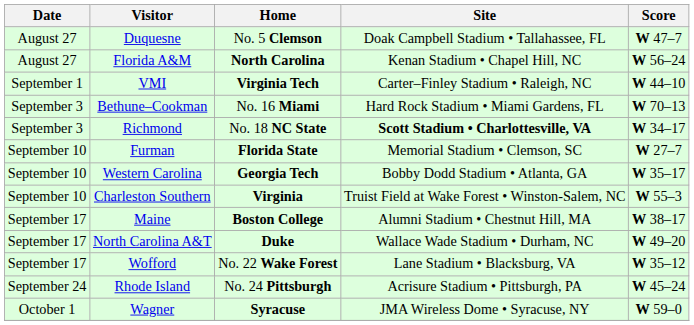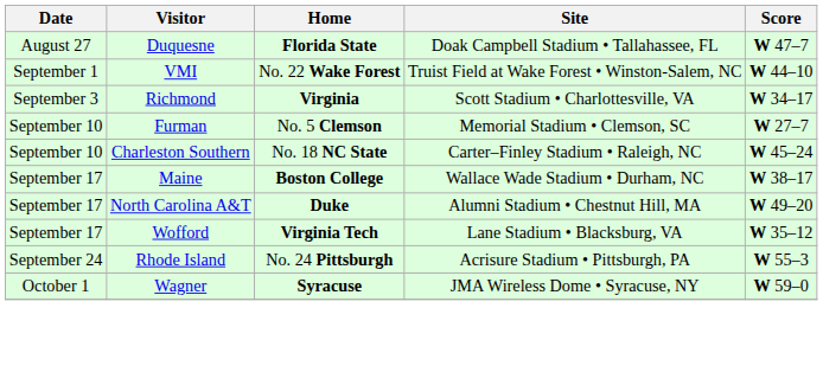 <table class="wikitable" style="text-align:center">
 <tr>
 <th>Date</th>
 <th>Visitor</th>
 <th>Home</th>
 <th>Site</th>
 <th>Score</th>
 </tr>
 <tr style="background:#DDFFDD;">
 <td>August 27</td>
 <td><a href='#'>Duquesne</a></td>
-<td>No. 5 <strong>Clemson</strong></td>
+<td><strong>Florida State</strong></td>
 <td>Doak Campbell Stadium • Tallahassee, FL</td>
 <td><strong>W</strong> 47–7</td>
 </tr>
 <tr style="background:#DDFFDD;">
-<td>August 27</td>
-<td><a href='#'>Florida A&M</a></td>
-<td><strong>North Carolina</strong></td>
-<td>Kenan Stadium • Chapel Hill, NC</td>
-<td><strong>W</strong> 56–24</td>
-</tr>
-<tr style="background:#DDFFDD;">
 <td>September 1</td>
 <td><a href='#'>VMI</a></td>
-<td><strong>Virginia Tech</strong></td>
-<td>Carter–Finley Stadium • Raleigh, NC</td>
+<td>No. 22 <strong>Wake Forest</strong></td>
+<td>Truist Field at Wake Forest • Winston-Salem, NC</td>
 <td><strong>W</strong> 44–10</td>
 </tr>
 <tr style="background:#DDFFDD;">
 <td>September 3</td>
-<td><a href='#'>Bethune–Cookman</a></td>
-<td>No. 16 <strong>Miami</strong></td>
-<td>Hard Rock Stadium • Miami Gardens, FL</td>
-<td><strong>W</strong> 70–13</td>
-</tr>
-<tr style="background:#DDFFDD;">
-<td>September 3</td>
 <td><a href='#'>Richmond</a></td>
-<td>No. 18 <strong>NC State</strong></td>
-<td><strong>Scott Stadium • Charlottesville, VA</strong></td>
+<td><strong>Virginia</strong></td>
+<td>Scott Stadium • Charlottesville, VA</td>
 <td><strong>W</strong> 34–17</td>
 </tr>
 <tr style="background:#DDFFDD;">
 <td>September 10</td>
 <td><a href='#'>Furman</a></td>
-<td><strong>Florida State</strong></td>
+<td>No. 5 <strong>Clemson</strong></td>
 <td>Memorial Stadium • Clemson, SC</td>
 <td><strong>W</strong> 27–7</td>
 </tr>
 <tr style="background:#DDFFDD;">
 <td>September 10</td>
-<td><a href='#'>Western Carolina</a></td>
-<td><strong>Georgia Tech</strong></td>
-<td>Bobby Dodd Stadium • Atlanta, GA</td>
-<td><strong>W</strong> 35–17</td>
-</tr>
-<tr style="background:#DDFFDD;">
-<td>September 10</td>
 <td><a href='#'>Charleston Southern</a></td>
-<td><strong>Virginia</strong></td>
-<td>Truist Field at Wake Forest • Winston-Salem, NC</td>
-<td><strong>W</strong> 55–3</td>
+<td>No. 18 <strong>NC State</strong></td>
+<td>Carter–Finley Stadium • Raleigh, NC</td>
+<td><strong>W</strong> 45–24</td>
 </tr>
 <tr style="background:#DDFFDD;">
 <td>September 17</td>
 <td><a href='#'>Maine</a></td>
 <td><strong>Boston College</strong></td>
-<td>Alumni Stadium • Chestnut Hill, MA</td>
+<td>Wallace Wade Stadium • Durham, NC</td>
 <td><strong>W</strong> 38–17</td>
 </tr>
 <tr style="background:#DDFFDD;">
 <td>September 17</td>
 <td><a href='#'>North Carolina A&T</a></td>
 <td><strong>Duke</strong></td>
-<td>Wallace Wade Stadium • Durham, NC</td>
+<td>Alumni Stadium • Chestnut Hill, MA</td>
 <td><strong>W</strong> 49–20</td>
 </tr>
 <tr style="background:#DDFFDD;">
 <td>September 17</td>
 <td><a href='#'>Wofford</a></td>
-<td>No. 22 <strong>Wake Forest</strong></td>
+<td><strong>Virginia Tech</strong></td>
 <td>Lane Stadium • Blacksburg, VA</td>
 <td><strong>W</strong> 35–12</td>
 </tr>
 <tr style="background:#DDFFDD;">
 <td>September 24</td>
 <td><a href='#'>Rhode Island</a></td>
 <td>No. 24 <strong>Pittsburgh</strong></td>
 <td>Acrisure Stadium • Pittsburgh, PA</td>
-<td><strong>W</strong> 45–24</td>
+<td><strong>W</strong> 55–3</td>
 </tr>
 <tr style="background:#DDFFDD;">
 <td>October 1</td>
 <td><a href='#'>Wagner</a></td>
 <td><strong>Syracuse</strong></td>
 <td>JMA Wireless Dome • Syracuse, NY</td>
 <td><strong>W</strong> 59–0</td>
 </tr>
 <tr>
 </tr>
 </table>
